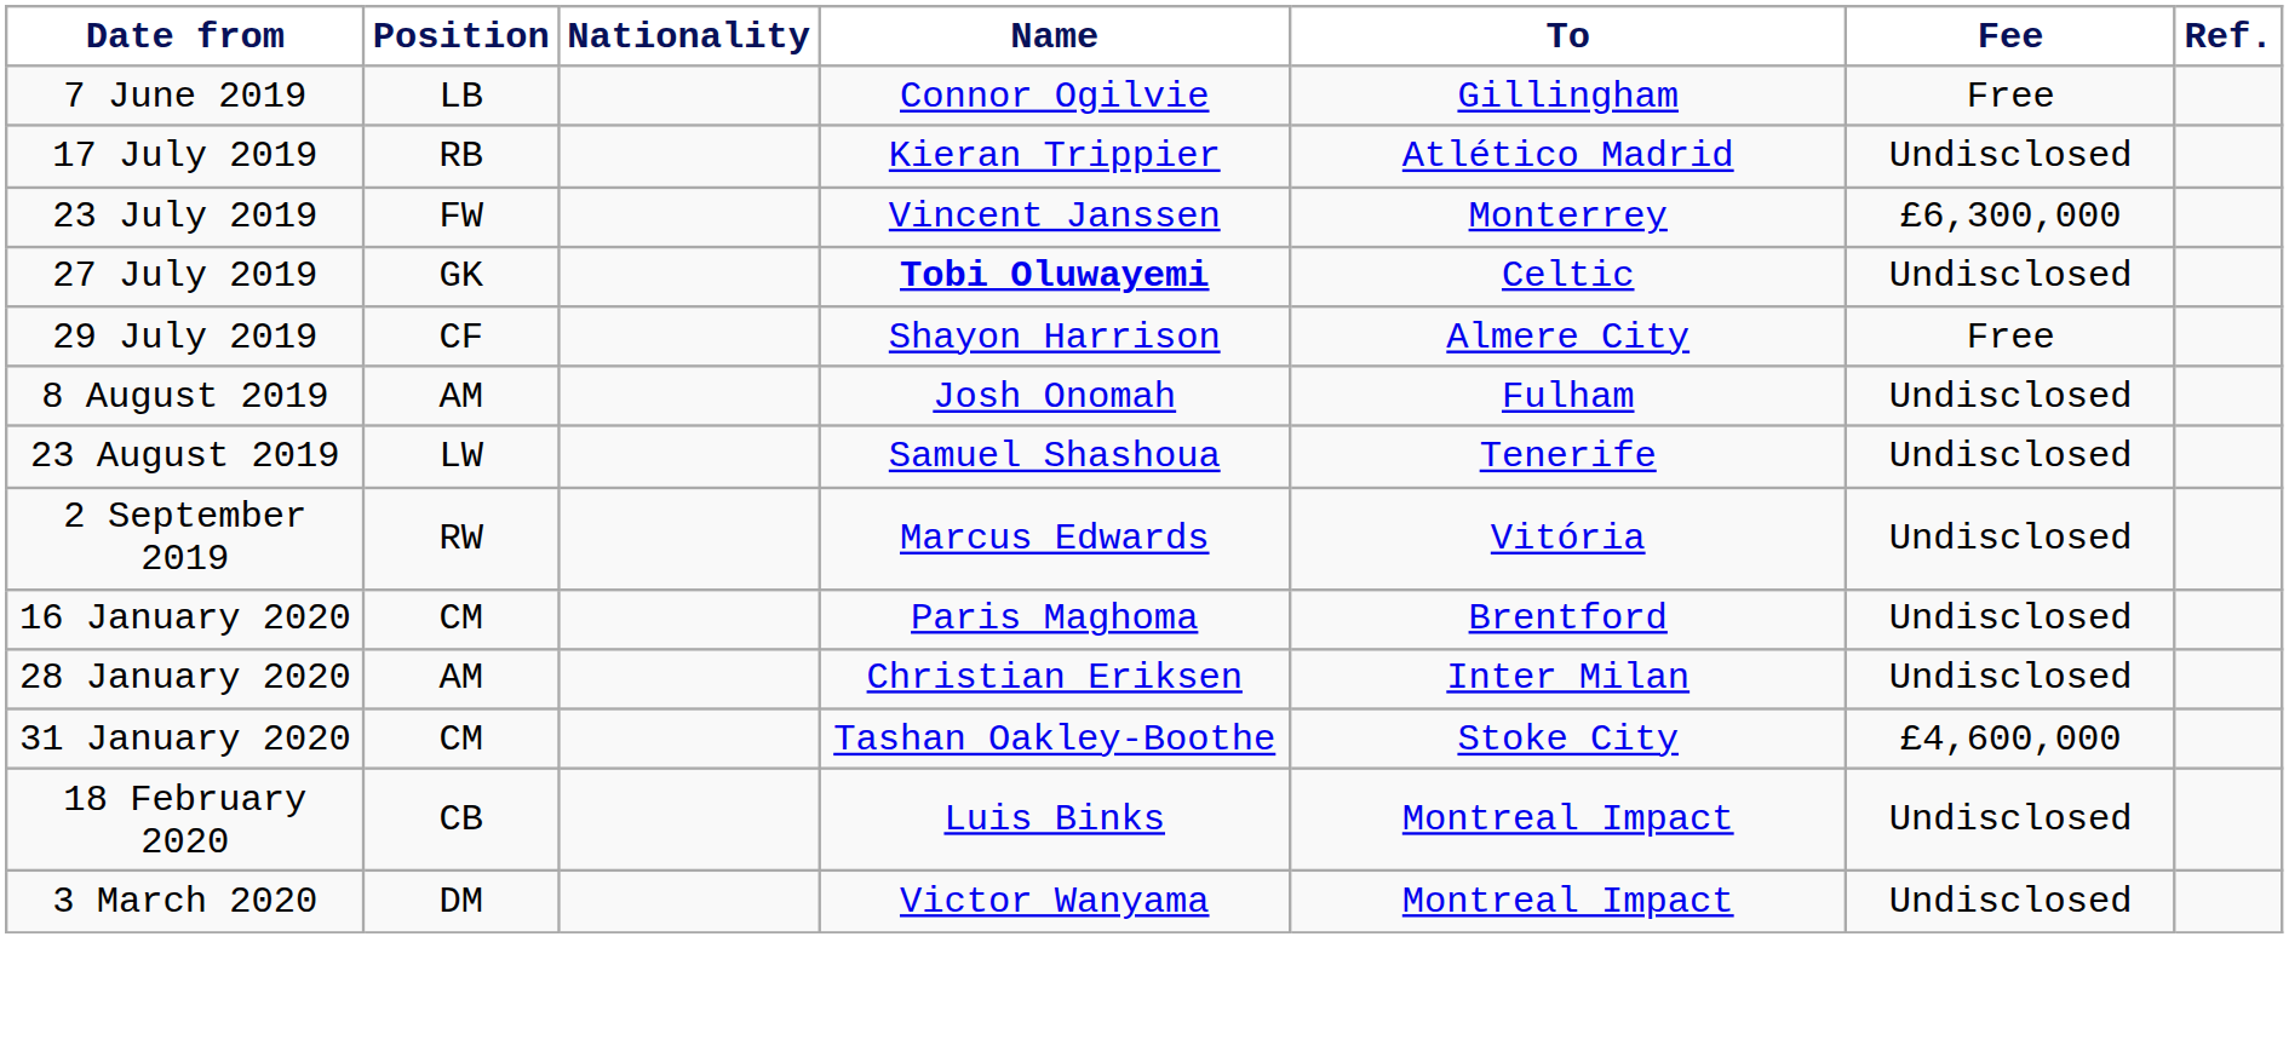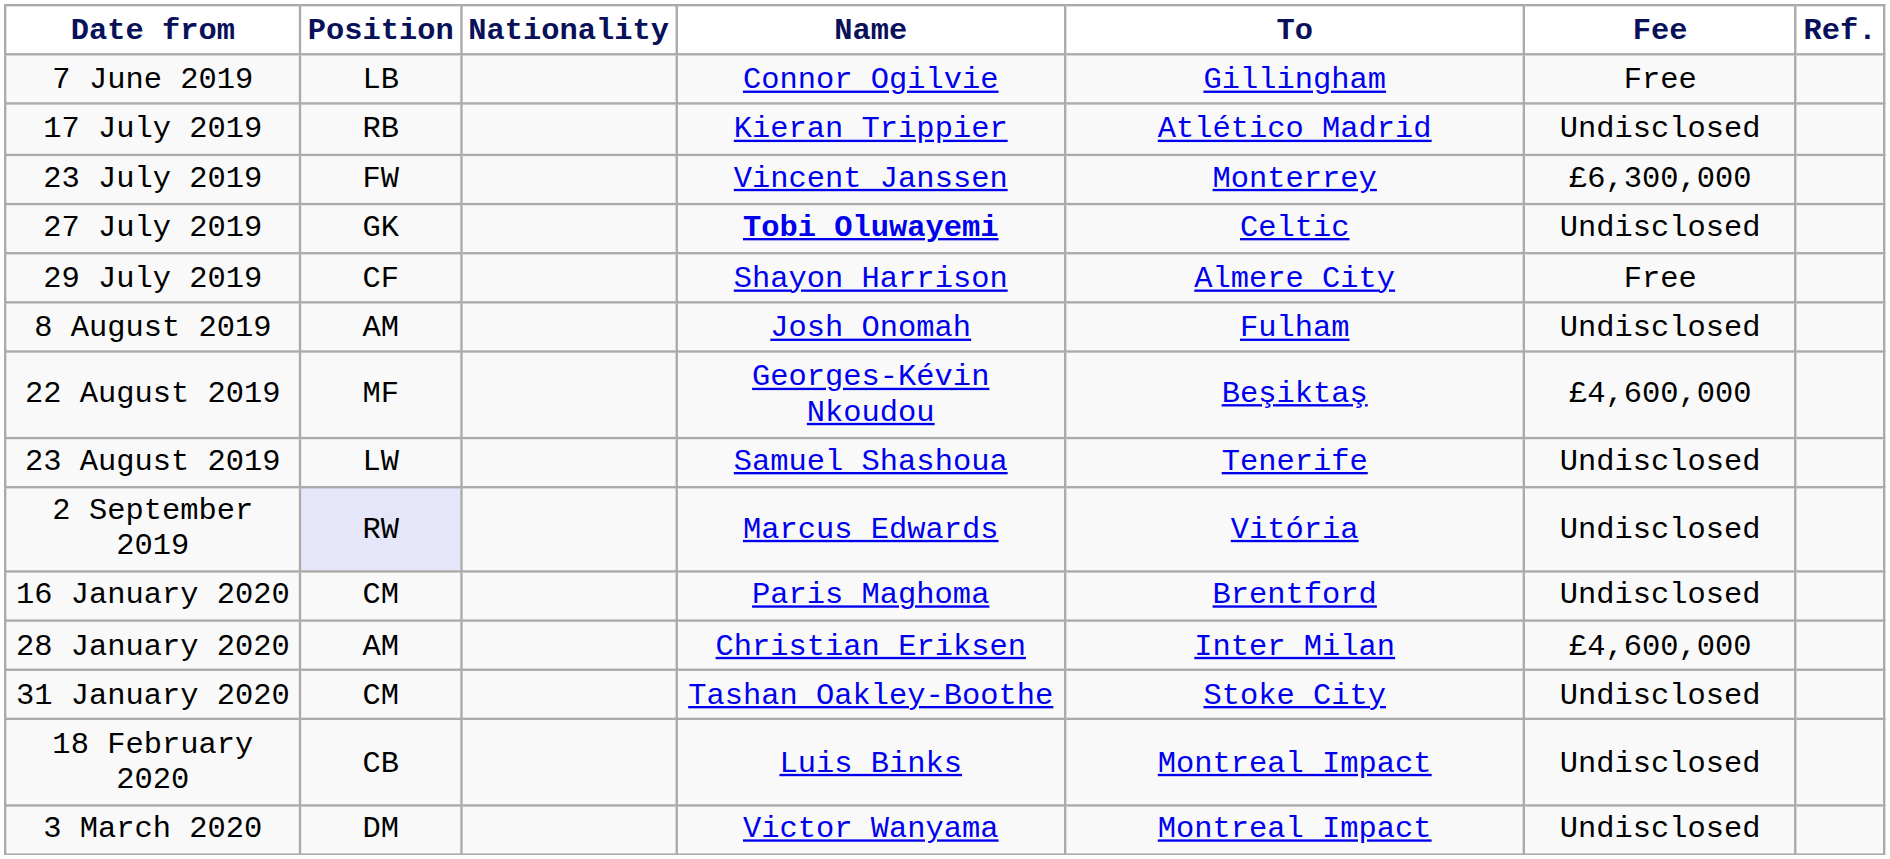 <table class="wikitable" style="text-align:center">
 <tr>
 <th style="background:#FFFFFF; color:#081159; width:120px;">Date from</th>
 <th style="background:#FFFFFF; color:#081159; width:50px;">Position</th>
 <th style="background:#FFFFFF; color:#081159; width:50px;">Nationality</th>
 <th style="background:#FFFFFF; color:#081159; width:160px;">Name</th>
 <th style="background:#FFFFFF; color:#081159; width:190px;">To</th>
 <th style="background:#FFFFFF; color:#081159; width:110px;">Fee</th>
 <th style="background:#FFFFFF; color:#081159; width:30px;">Ref.</th>
 </tr>
 <tr>
 <td>7 June 2019</td>
 <td>LB</td>
 <td></td>
 <td><a href='#'>Connor Ogilvie</a></td>
 <td> <a href='#'>Gillingham</a></td>
 <td>Free</td>
 <td></td>
 </tr>
 <tr>
 <td>17 July 2019</td>
 <td>RB</td>
 <td></td>
 <td><a href='#'>Kieran Trippier</a></td>
 <td> <a href='#'>Atlético Madrid</a></td>
 <td>Undisclosed</td>
 <td></td>
 </tr>
 <tr>
 <td>23 July 2019</td>
 <td>FW</td>
 <td></td>
 <td><a href='#'>Vincent Janssen</a></td>
 <td> <a href='#'>Monterrey</a></td>
 <td>£6,300,000</td>
 <td></td>
 </tr>
 <tr>
 <td>27 July 2019</td>
 <td>GK</td>
 <td></td>
 <td><strong><a href='#'>Tobi Oluwayemi</a></strong></td>
 <td> <a href='#'>Celtic</a></td>
 <td>Undisclosed</td>
 <td></td>
 </tr>
 <tr>
 <td>29 July 2019</td>
 <td>CF</td>
 <td></td>
 <td><a href='#'>Shayon Harrison</a></td>
 <td> <a href='#'>Almere City</a></td>
 <td>Free</td>
 <td></td>
 </tr>
 <tr>
 <td>8 August 2019</td>
 <td>AM</td>
 <td></td>
 <td><a href='#'>Josh Onomah</a></td>
 <td> <a href='#'>Fulham</a></td>
 <td>Undisclosed</td>
 <td></td>
 </tr>
 <tr>
+<td>22 August 2019</td>
+<td>MF</td>
+<td></td>
+<td><a href='#'>Georges-Kévin Nkoudou</a></td>
+<td> <a href='#'>Beşiktaş</a></td>
+<td>£4,600,000</td>
+<td></td>
+</tr>
+<tr>
 <td>23 August 2019</td>
 <td>LW</td>
 <td></td>
 <td><a href='#'>Samuel Shashoua</a></td>
 <td> <a href='#'>Tenerife</a></td>
 <td>Undisclosed</td>
 <td></td>
 </tr>
 <tr>
 <td>2 September 2019</td>
-<td>RW</td>
+<td style="background: lavender;">RW</td>
 <td></td>
 <td><a href='#'>Marcus Edwards</a></td>
 <td> <a href='#'>Vitória</a></td>
 <td>Undisclosed</td>
 <td></td>
 </tr>
 <tr>
 <td>16 January 2020</td>
 <td>CM</td>
 <td></td>
 <td><a href='#'>Paris Maghoma</a></td>
 <td> <a href='#'>Brentford</a></td>
 <td>Undisclosed</td>
 <td></td>
 </tr>
 <tr>
 <td>28 January 2020</td>
 <td>AM</td>
 <td></td>
 <td><a href='#'>Christian Eriksen</a></td>
 <td> <a href='#'>Inter Milan</a></td>
-<td>Undisclosed</td>
+<td>£4,600,000</td>
 <td></td>
 </tr>
 <tr>
 <td>31 January 2020</td>
 <td>CM</td>
 <td></td>
 <td><a href='#'>Tashan Oakley-Boothe</a></td>
 <td> <a href='#'>Stoke City</a></td>
-<td>£4,600,000</td>
+<td>Undisclosed</td>
 <td></td>
 </tr>
 <tr>
 <td>18 February 2020</td>
 <td>CB</td>
 <td></td>
 <td><a href='#'>Luis Binks</a></td>
 <td> <a href='#'>Montreal Impact</a></td>
 <td>Undisclosed</td>
 <td></td>
 </tr>
 <tr>
 <td>3 March 2020</td>
 <td>DM</td>
 <td></td>
 <td><a href='#'>Victor Wanyama</a></td>
 <td> <a href='#'>Montreal Impact</a></td>
 <td>Undisclosed</td>
 <td></td>
 </tr>
 </table>
